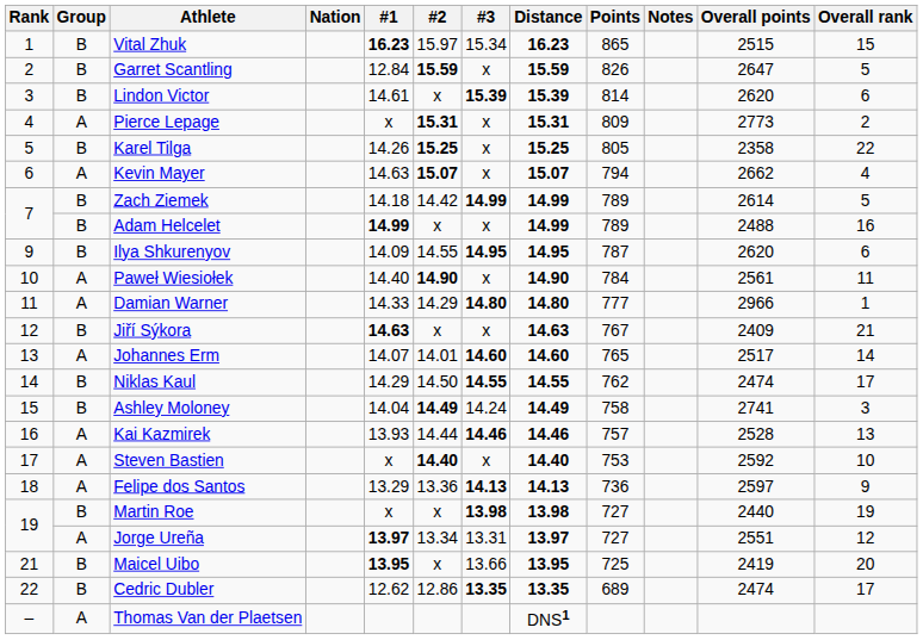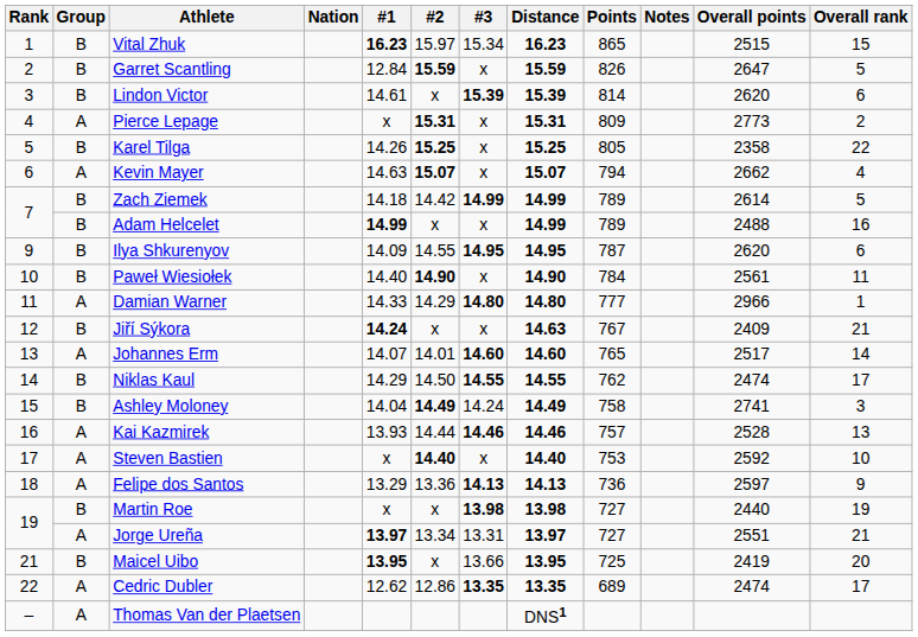 <table class="wikitable sortable" style="text-align:center">
 <tr>
 <th>Rank</th>
 <th>Group</th>
 <th>Athlete</th>
 <th>Nation</th>
 <th>#1</th>
 <th>#2</th>
 <th>#3</th>
 <th>Distance</th>
 <th>Points</th>
 <th>Notes</th>
 <th>Overall points</th>
 <th>Overall rank</th>
 </tr>
 <tr>
 <td>1</td>
 <td>B</td>
 <td align="left"><a href='#'>Vital Zhuk</a></td>
 <td align="left"></td>
 <td><strong>16.23</strong></td>
 <td>15.97</td>
 <td>15.34</td>
 <td><strong>16.23</strong></td>
 <td>865</td>
 <td></td>
 <td>2515</td>
 <td>15</td>
 </tr>
 <tr>
 <td>2</td>
 <td>B</td>
 <td align="left"><a href='#'>Garret Scantling</a></td>
 <td align="left"></td>
 <td>12.84</td>
 <td><strong>15.59</strong></td>
 <td>x</td>
 <td><strong>15.59</strong></td>
 <td>826</td>
 <td></td>
 <td>2647</td>
 <td>5</td>
 </tr>
 <tr>
 <td>3</td>
 <td>B</td>
 <td align="left"><a href='#'>Lindon Victor</a></td>
 <td align="left"></td>
 <td>14.61</td>
 <td>x</td>
 <td><strong>15.39</strong></td>
 <td><strong>15.39</strong></td>
 <td>814</td>
 <td></td>
 <td>2620</td>
 <td>6</td>
 </tr>
 <tr>
 <td>4</td>
 <td>A</td>
 <td align="left"><a href='#'>Pierce Lepage</a></td>
 <td align="left"></td>
 <td>x</td>
 <td><strong>15.31</strong></td>
 <td>x</td>
 <td><strong>15.31</strong></td>
 <td>809</td>
 <td></td>
 <td>2773</td>
 <td>2</td>
 </tr>
 <tr>
 <td>5</td>
 <td>B</td>
 <td align="left"><a href='#'>Karel Tilga</a></td>
 <td align="left"></td>
 <td>14.26</td>
 <td><strong>15.25</strong></td>
 <td>x</td>
 <td><strong>15.25</strong></td>
 <td>805</td>
 <td></td>
 <td>2358</td>
 <td>22</td>
 </tr>
 <tr>
 <td>6</td>
 <td>A</td>
 <td align="left"><a href='#'>Kevin Mayer</a></td>
 <td align="left"></td>
 <td>14.63</td>
 <td><strong>15.07</strong></td>
 <td>x</td>
 <td><strong>15.07</strong></td>
 <td>794</td>
 <td></td>
 <td>2662</td>
 <td>4</td>
 </tr>
 <tr>
 <td rowspan = 2>7</td>
 <td>B</td>
 <td align="left"><a href='#'>Zach Ziemek</a></td>
 <td align="left"></td>
 <td>14.18</td>
 <td>14.42</td>
 <td><strong>14.99</strong></td>
 <td><strong>14.99</strong></td>
 <td>789</td>
 <td></td>
 <td>2614</td>
 <td>5</td>
 </tr>
 <tr>
 <td>B</td>
 <td align="left"><a href='#'>Adam Helcelet</a></td>
 <td align="left"></td>
 <td><strong>14.99</strong></td>
 <td>x</td>
 <td>x</td>
 <td><strong>14.99</strong></td>
 <td>789</td>
 <td></td>
 <td>2488</td>
 <td>16</td>
 </tr>
 <tr>
 <td>9</td>
 <td>B</td>
 <td align="left"><a href='#'>Ilya Shkurenyov</a></td>
 <td align="left"></td>
 <td>14.09</td>
 <td>14.55</td>
 <td><strong>14.95</strong></td>
 <td><strong>14.95</strong></td>
 <td>787</td>
 <td></td>
 <td>2620</td>
 <td>6</td>
 </tr>
 <tr>
 <td>10</td>
-<td>A</td>
+<td>B</td>
 <td align="left"><a href='#'>Paweł Wiesiołek</a></td>
 <td align="left"></td>
 <td>14.40</td>
 <td><strong>14.90</strong></td>
 <td>x</td>
 <td><strong>14.90</strong></td>
 <td>784</td>
 <td></td>
 <td>2561</td>
 <td>11</td>
 </tr>
 <tr>
 <td>11</td>
 <td>A</td>
 <td align="left"><a href='#'>Damian Warner</a></td>
 <td align="left"></td>
 <td>14.33</td>
 <td>14.29</td>
 <td><strong>14.80</strong></td>
 <td><strong>14.80</strong></td>
 <td>777</td>
 <td></td>
 <td>2966</td>
 <td>1</td>
 </tr>
 <tr>
 <td>12</td>
 <td>B</td>
 <td align="left"><a href='#'>Jiří Sýkora</a></td>
 <td align="left"></td>
-<td><strong>14.63</strong></td>
+<td><strong>14.24</strong></td>
 <td>x</td>
 <td>x</td>
 <td><strong>14.63</strong></td>
 <td>767</td>
 <td></td>
 <td>2409</td>
 <td>21</td>
 </tr>
 <tr>
 <td>13</td>
 <td>A</td>
 <td align="left"><a href='#'>Johannes Erm</a></td>
 <td align="left"></td>
 <td>14.07</td>
 <td>14.01</td>
 <td><strong>14.60</strong></td>
 <td><strong>14.60</strong></td>
 <td>765</td>
 <td></td>
 <td>2517</td>
 <td>14</td>
 </tr>
 <tr>
 <td>14</td>
 <td>B</td>
 <td align="left"><a href='#'>Niklas Kaul</a></td>
 <td align="left"></td>
 <td>14.29</td>
 <td>14.50</td>
 <td><strong>14.55</strong></td>
 <td><strong>14.55</strong></td>
 <td>762</td>
 <td></td>
 <td>2474</td>
 <td>17</td>
 </tr>
 <tr>
 <td>15</td>
 <td>B</td>
 <td align="left"><a href='#'>Ashley Moloney</a></td>
 <td align="left"></td>
 <td>14.04</td>
 <td><strong>14.49</strong></td>
 <td>14.24</td>
 <td><strong>14.49</strong></td>
 <td>758</td>
 <td></td>
 <td>2741</td>
 <td>3</td>
 </tr>
 <tr>
 <td>16</td>
 <td>A</td>
 <td align="left"><a href='#'>Kai Kazmirek</a></td>
 <td align="left"></td>
 <td>13.93</td>
 <td>14.44</td>
 <td><strong>14.46</strong></td>
 <td><strong>14.46</strong></td>
 <td>757</td>
 <td></td>
 <td>2528</td>
 <td>13</td>
 </tr>
 <tr>
 <td>17</td>
 <td>A</td>
 <td align="left"><a href='#'>Steven Bastien</a></td>
 <td align="left"></td>
 <td>x</td>
 <td><strong>14.40</strong></td>
 <td>x</td>
 <td><strong>14.40</strong></td>
 <td>753</td>
 <td></td>
 <td>2592</td>
 <td>10</td>
 </tr>
 <tr>
 <td>18</td>
 <td>A</td>
 <td align="left"><a href='#'>Felipe dos Santos</a></td>
 <td align="left"></td>
 <td>13.29</td>
 <td>13.36</td>
 <td><strong>14.13</strong></td>
 <td><strong>14.13</strong></td>
 <td>736</td>
 <td></td>
 <td>2597</td>
 <td>9</td>
 </tr>
 <tr>
 <td rowspan = 2>19</td>
 <td>B</td>
 <td align="left"><a href='#'>Martin Roe</a></td>
 <td align="left"></td>
 <td>x</td>
 <td>x</td>
 <td><strong>13.98</strong></td>
 <td><strong>13.98</strong></td>
 <td>727</td>
 <td></td>
 <td>2440</td>
 <td>19</td>
 </tr>
 <tr>
 <td>A</td>
 <td align="left"><a href='#'>Jorge Ureña</a></td>
 <td align="left"></td>
 <td><strong>13.97</strong></td>
 <td>13.34</td>
 <td>13.31</td>
 <td><strong>13.97</strong></td>
 <td>727</td>
 <td></td>
 <td>2551</td>
-<td>12</td>
+<td>21</td>
 </tr>
 <tr>
 <td>21</td>
 <td>B</td>
 <td align="left"><a href='#'>Maicel Uibo</a></td>
 <td align="left"></td>
 <td><strong>13.95</strong></td>
 <td>x</td>
 <td>13.66</td>
 <td><strong>13.95</strong></td>
 <td>725</td>
 <td></td>
 <td>2419</td>
 <td>20</td>
 </tr>
 <tr>
 <td>22</td>
-<td>B</td>
+<td>A</td>
 <td align="left"><a href='#'>Cedric Dubler</a></td>
 <td align="left"></td>
 <td>12.62</td>
 <td>12.86</td>
 <td><strong>13.35</strong></td>
 <td><strong>13.35</strong></td>
 <td>689</td>
 <td></td>
 <td>2474</td>
 <td>17</td>
 </tr>
 <tr>
 <td>–</td>
 <td>A</td>
 <td align="left"><a href='#'>Thomas Van der Plaetsen</a></td>
 <td align="left"></td>
 <td></td>
 <td></td>
 <td></td>
 <td>DNS<sup><strong>1</strong></sup></td>
 <td></td>
 <td></td>
 <td></td>
 <td></td>
 </tr>
 </table>
